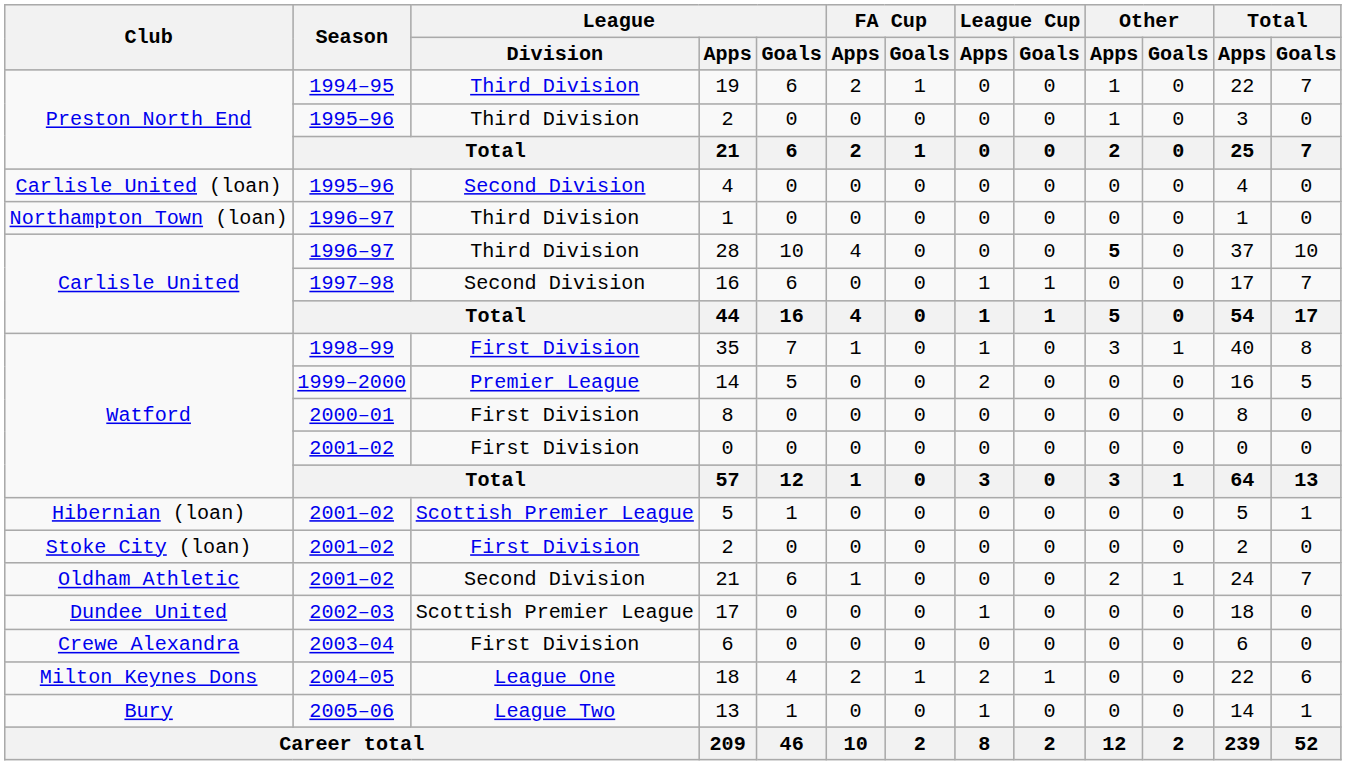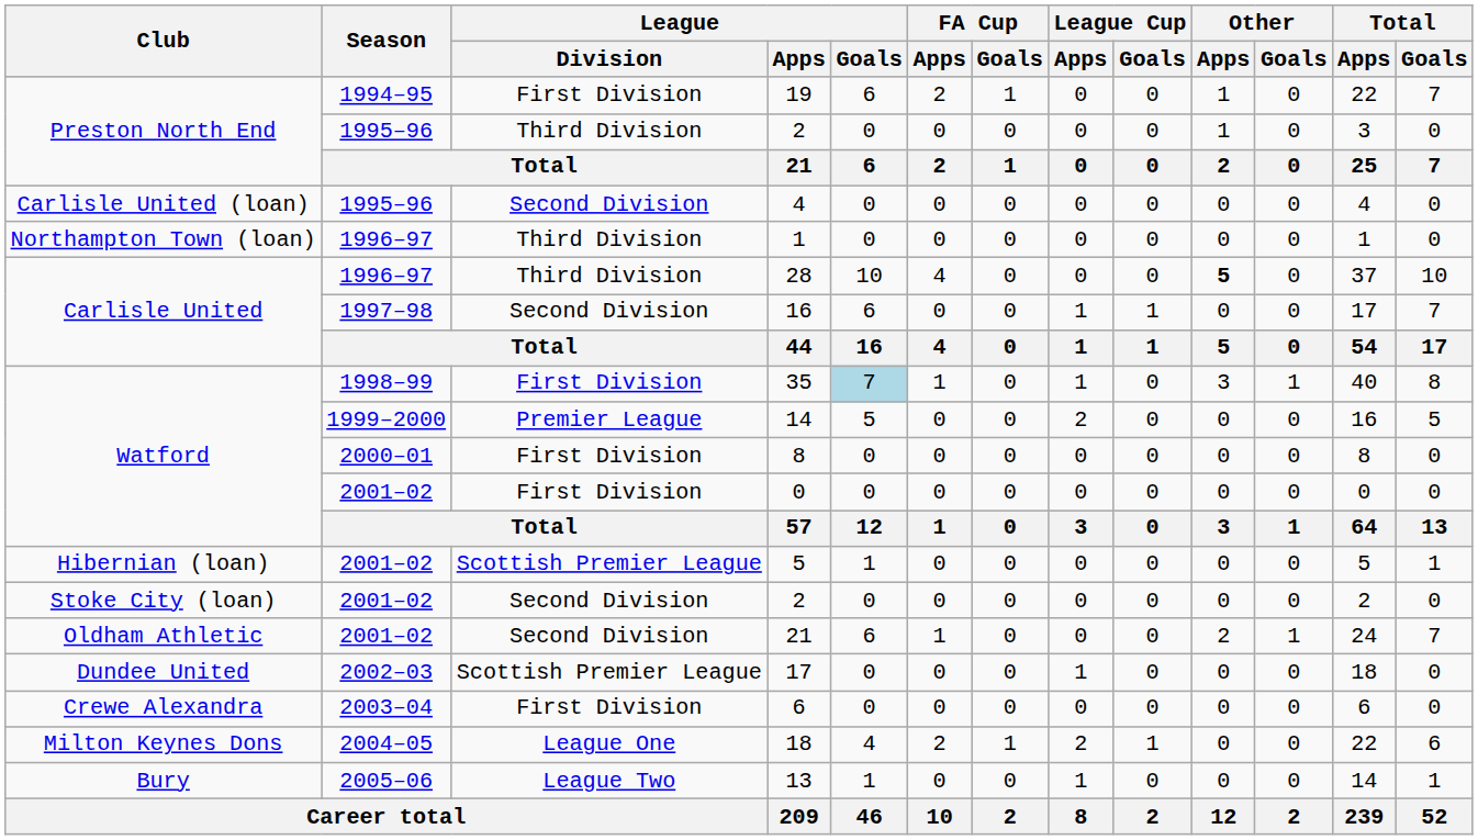 <table class="wikitable" style="text-align: center;">
 <tr>
 <th rowspan="2">Club</th>
 <th rowspan="2">Season</th>
 <th colspan="3">League</th>
 <th colspan="2">FA Cup</th>
 <th colspan="2">League Cup</th>
 <th colspan="2">Other</th>
 <th colspan="2">Total</th>
 </tr>
 <tr>
 <th>Division</th>
 <th>Apps</th>
 <th>Goals</th>
 <th>Apps</th>
 <th>Goals</th>
 <th>Apps</th>
 <th>Goals</th>
 <th>Apps</th>
 <th>Goals</th>
 <th>Apps</th>
 <th>Goals</th>
 </tr>
 <tr>
 <td rowspan=3><a href='#'>Preston North End</a></td>
 <td><a href='#'>1994–95</a></td>
-<td><a href='#'>Third Division</a></td>
+<td>First Division</td>
 <td>19</td>
 <td>6</td>
 <td>2</td>
 <td>1</td>
 <td>0</td>
 <td>0</td>
 <td>1</td>
 <td>0</td>
 <td>22</td>
 <td>7</td>
 </tr>
 <tr>
 <td><a href='#'>1995–96</a></td>
 <td>Third Division</td>
 <td>2</td>
 <td>0</td>
 <td>0</td>
 <td>0</td>
 <td>0</td>
 <td>0</td>
 <td>1</td>
 <td>0</td>
 <td>3</td>
 <td>0</td>
 </tr>
 <tr>
 <th colspan=2>Total</th>
 <th>21</th>
 <th>6</th>
 <th>2</th>
 <th>1</th>
 <th>0</th>
 <th>0</th>
 <th>2</th>
 <th>0</th>
 <th>25</th>
 <th>7</th>
 </tr>
 <tr>
 <td><a href='#'>Carlisle United</a> (loan)</td>
 <td><a href='#'>1995–96</a></td>
 <td><a href='#'>Second Division</a></td>
 <td>4</td>
 <td>0</td>
 <td>0</td>
 <td>0</td>
 <td>0</td>
 <td>0</td>
 <td>0</td>
 <td>0</td>
 <td>4</td>
 <td>0</td>
 </tr>
 <tr>
 <td><a href='#'>Northampton Town</a> (loan)</td>
 <td><a href='#'>1996–97</a></td>
 <td>Third Division</td>
 <td>1</td>
 <td>0</td>
 <td>0</td>
 <td>0</td>
 <td>0</td>
 <td>0</td>
 <td>0</td>
 <td>0</td>
 <td>1</td>
 <td>0</td>
 </tr>
 <tr>
 <td rowspan=3><a href='#'>Carlisle United</a></td>
 <td><a href='#'>1996–97</a></td>
 <td>Third Division</td>
 <td>28</td>
 <td>10</td>
 <td>4</td>
 <td>0</td>
 <td>0</td>
 <td>0</td>
 <td><strong>5</strong></td>
 <td>0</td>
 <td>37</td>
 <td>10</td>
 </tr>
 <tr>
 <td><a href='#'>1997–98</a></td>
 <td>Second Division</td>
 <td>16</td>
 <td>6</td>
 <td>0</td>
 <td>0</td>
 <td>1</td>
 <td>1</td>
 <td>0</td>
 <td>0</td>
 <td>17</td>
 <td>7</td>
 </tr>
 <tr>
 <th colspan=2>Total</th>
 <th>44</th>
 <th>16</th>
 <th>4</th>
 <th>0</th>
 <th>1</th>
 <th>1</th>
 <th>5</th>
 <th>0</th>
 <th>54</th>
 <th>17</th>
 </tr>
 <tr>
 <td rowspan=5><a href='#'>Watford</a></td>
 <td><a href='#'>1998–99</a></td>
 <td><a href='#'>First Division</a></td>
 <td>35</td>
-<td>7</td>
+<td style="background: lightblue;">7</td>
 <td>1</td>
 <td>0</td>
 <td>1</td>
 <td>0</td>
 <td>3</td>
 <td>1</td>
 <td>40</td>
 <td>8</td>
 </tr>
 <tr>
 <td><a href='#'>1999–2000</a></td>
 <td><a href='#'>Premier League</a></td>
 <td>14</td>
 <td>5</td>
 <td>0</td>
 <td>0</td>
 <td>2</td>
 <td>0</td>
 <td>0</td>
 <td>0</td>
 <td>16</td>
 <td>5</td>
 </tr>
 <tr>
 <td><a href='#'>2000–01</a></td>
 <td>First Division</td>
 <td>8</td>
 <td>0</td>
 <td>0</td>
 <td>0</td>
 <td>0</td>
 <td>0</td>
 <td>0</td>
 <td>0</td>
 <td>8</td>
 <td>0</td>
 </tr>
 <tr>
 <td><a href='#'>2001–02</a></td>
 <td>First Division</td>
 <td>0</td>
 <td>0</td>
 <td>0</td>
 <td>0</td>
 <td>0</td>
 <td>0</td>
 <td>0</td>
 <td>0</td>
 <td>0</td>
 <td>0</td>
 </tr>
 <tr>
 <th colspan=2>Total</th>
 <th>57</th>
 <th>12</th>
 <th>1</th>
 <th>0</th>
 <th>3</th>
 <th>0</th>
 <th>3</th>
 <th>1</th>
 <th>64</th>
 <th>13</th>
 </tr>
 <tr>
 <td><a href='#'>Hibernian</a> (loan)</td>
 <td><a href='#'>2001–02</a></td>
 <td><a href='#'>Scottish Premier League</a></td>
 <td>5</td>
 <td>1</td>
 <td>0</td>
 <td>0</td>
 <td>0</td>
 <td>0</td>
 <td>0</td>
 <td>0</td>
 <td>5</td>
 <td>1</td>
 </tr>
 <tr>
 <td><a href='#'>Stoke City</a> (loan)</td>
 <td><a href='#'>2001–02</a></td>
-<td><a href='#'>First Division</a></td>
+<td>Second Division</td>
 <td>2</td>
 <td>0</td>
 <td>0</td>
 <td>0</td>
 <td>0</td>
 <td>0</td>
 <td>0</td>
 <td>0</td>
 <td>2</td>
 <td>0</td>
 </tr>
 <tr>
 <td><a href='#'>Oldham Athletic</a></td>
 <td><a href='#'>2001–02</a></td>
 <td>Second Division</td>
 <td>21</td>
 <td>6</td>
 <td>1</td>
 <td>0</td>
 <td>0</td>
 <td>0</td>
 <td>2</td>
 <td>1</td>
 <td>24</td>
 <td>7</td>
 </tr>
 <tr>
 <td><a href='#'>Dundee United</a></td>
 <td><a href='#'>2002–03</a></td>
 <td>Scottish Premier League</td>
 <td>17</td>
 <td>0</td>
 <td>0</td>
 <td>0</td>
 <td>1</td>
 <td>0</td>
 <td>0</td>
 <td>0</td>
 <td>18</td>
 <td>0</td>
 </tr>
 <tr>
 <td><a href='#'>Crewe Alexandra</a></td>
 <td><a href='#'>2003–04</a></td>
 <td>First Division</td>
 <td>6</td>
 <td>0</td>
 <td>0</td>
 <td>0</td>
 <td>0</td>
 <td>0</td>
 <td>0</td>
 <td>0</td>
 <td>6</td>
 <td>0</td>
 </tr>
 <tr>
 <td><a href='#'>Milton Keynes Dons</a></td>
 <td><a href='#'>2004–05</a></td>
 <td><a href='#'>League One</a></td>
 <td>18</td>
 <td>4</td>
 <td>2</td>
 <td>1</td>
 <td>2</td>
 <td>1</td>
 <td>0</td>
 <td>0</td>
 <td>22</td>
 <td>6</td>
 </tr>
 <tr>
 <td><a href='#'>Bury</a></td>
 <td><a href='#'>2005–06</a></td>
 <td><a href='#'>League Two</a></td>
 <td>13</td>
 <td>1</td>
 <td>0</td>
 <td>0</td>
 <td>1</td>
 <td>0</td>
 <td>0</td>
 <td>0</td>
 <td>14</td>
 <td>1</td>
 </tr>
 <tr>
 <th colspan="3">Career total</th>
 <th>209</th>
 <th>46</th>
 <th>10</th>
 <th>2</th>
 <th>8</th>
 <th>2</th>
 <th>12</th>
 <th>2</th>
 <th>239</th>
 <th>52</th>
 </tr>
 </table>
